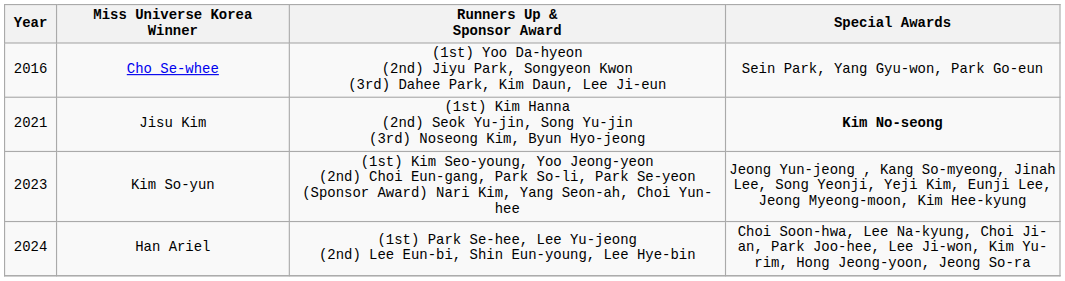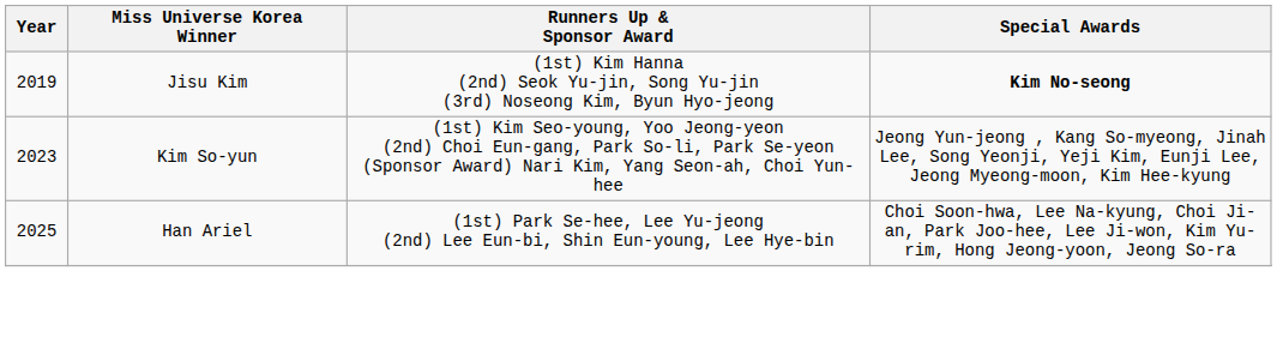 <table class="wikitable sortable" style="font-size: 95%; text-align:center">
 <tr>
 <th width="40">Year</th>
 <th width="200">Miss Universe Korea <br>Winner</th>
 <th width="380">Runners Up & <br>Sponsor Award</th>
 <th width="290">Special Awards</th>
 </tr>
 <tr>
-<td>2016</td>
-<td><a href='#'>Cho Se-whee</a></td>
-<td>(1st) Yoo Da-hyeon <br>(2nd) Jiyu Park, Songyeon Kwon <br>(3rd) Dahee Park, Kim Daun, Lee Ji-eun</td>
-<td>Sein Park, Yang Gyu-won, Park Go-eun</td>
-</tr>
-<tr>
-<td>2021</td>
+<td>2019</td>
 <td>Jisu Kim</td>
 <td>(1st) Kim Hanna <br>(2nd) Seok Yu-jin, Song Yu-jin <br>(3rd) Noseong Kim, Byun Hyo-jeong</td>
 <td><strong>Kim No-seong</strong></td>
 </tr>
 <tr>
 <td>2023</td>
 <td>Kim So-yun</td>
 <td>(1st) Kim Seo-young, Yoo Jeong-yeon <br>(2nd) Choi Eun-gang, Park So-li, Park Se-yeon <br>(Sponsor Award) Nari Kim, Yang Seon-ah, Choi Yun-hee</td>
 <td>Jeong Yun-jeong , Kang So-myeong, Jinah Lee, Song Yeonji, Yeji Kim, Eunji Lee, Jeong Myeong-moon, Kim Hee-kyung</td>
 </tr>
 <tr>
-<td>2024</td>
+<td>2025</td>
 <td>Han Ariel</td>
 <td>(1st) Park Se-hee, Lee Yu-jeong <br>(2nd) Lee Eun-bi, Shin Eun-young, Lee Hye-bin</td>
 <td>Choi Soon-hwa, Lee Na-kyung, Choi Ji-an, Park Joo-hee, Lee Ji-won, Kim Yu-rim, Hong Jeong-yoon, Jeong So-ra</td>
 </tr>
 <tr>
 </tr>
 </table>
